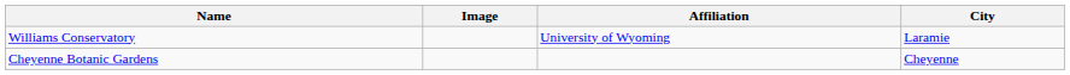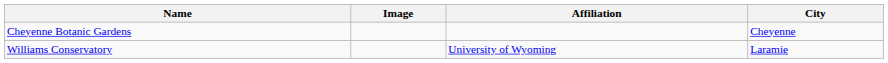 <table class="wikitable" style="width:98%">
 <tr>
 <th>Name</th>
 <th>Image</th>
 <th>Affiliation</th>
 <th>City</th>
 </tr>
 <tr>
+<td><a href='#'>Cheyenne Botanic Gardens</a></td>
+<td></td>
+<td></td>
+<td><a href='#'>Cheyenne</a></td>
+</tr>
+<tr>
 <td><a href='#'>Williams Conservatory</a></td>
 <td></td>
 <td><a href='#'>University of Wyoming</a></td>
 <td><a href='#'>Laramie</a></td>
 </tr>
-<tr>
-<td><a href='#'>Cheyenne Botanic Gardens</a></td>
-<td></td>
-<td></td>
-<td><a href='#'>Cheyenne</a></td>
-</tr>
 </table>
